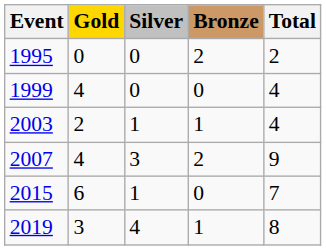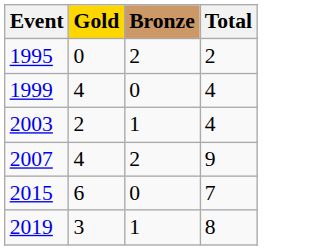 <table class="wikitable">
 <tr>
 <th>Event</th>
 <td style="background:gold; font-weight:bold;">Gold</td>
-<td style="background:silver; font-weight:bold;">Silver</td>
 <td style="background:#c96; font-weight:bold;">Bronze</td>
 <th>Total</th>
 </tr>
 <tr>
 <td><a href='#'>1995</a></td>
-<td>0</td>
 <td>0</td>
 <td>2</td>
 <td>2</td>
 </tr>
 <tr>
 <td><a href='#'>1999</a></td>
 <td>4</td>
 <td>0</td>
-<td>0</td>
 <td>4</td>
 </tr>
 <tr>
 <td><a href='#'>2003</a></td>
 <td>2</td>
 <td>1</td>
-<td>1</td>
 <td>4</td>
 </tr>
 <tr>
 <td><a href='#'>2007</a></td>
 <td>4</td>
-<td>3</td>
 <td>2</td>
 <td>9</td>
 </tr>
 <tr>
 <td><a href='#'>2015</a></td>
 <td>6</td>
-<td>1</td>
 <td>0</td>
 <td>7</td>
 </tr>
 <tr>
 <td><a href='#'>2019</a></td>
 <td>3</td>
-<td>4</td>
 <td>1</td>
 <td>8</td>
 </tr>
 </table>
